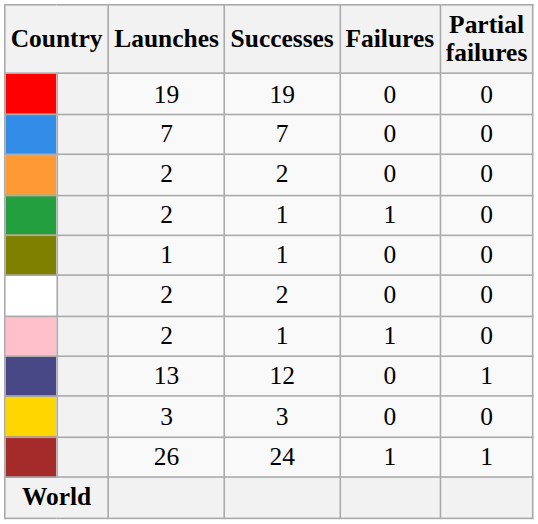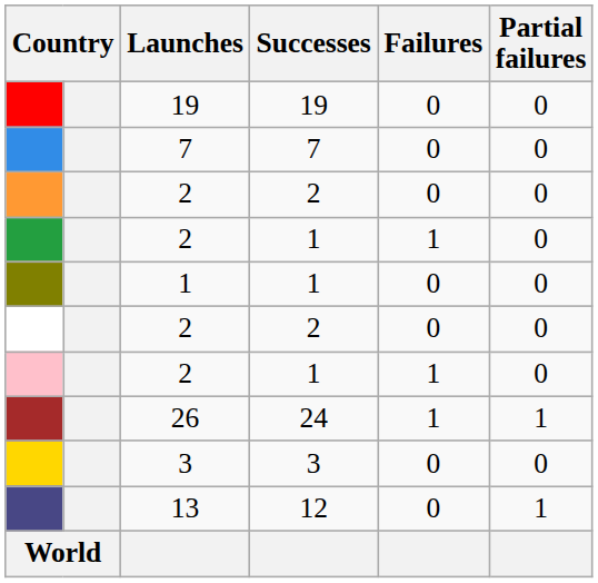 <table class="wikitable sortable" style="text-align:center;">
 <tr>
 <th colspan=2>Country</th>
 <th>Launches</th>
 <th>Successes</th>
 <th>Failures</th>
 <th>Partial <br> failures</th>
 </tr>
 <tr>
 <th scope=row style="background:#ff0000;"></th>
 <th style="text-align:left;"></th>
 <td>19</td>
 <td>19</td>
 <td>0</td>
 <td>0</td>
 </tr>
 <tr>
 <th scope=row style="background:#318ce7;"></th>
 <th style="text-align:left;"></th>
 <td>7</td>
 <td>7</td>
 <td>0</td>
 <td>0</td>
 </tr>
 <tr>
 <th scope=row style="background:#ff9933;"></th>
 <th style="text-align:left;"></th>
 <td>2</td>
 <td>2</td>
 <td>0</td>
 <td>0</td>
 </tr>
 <tr>
 <th scope=row style="background:#239f40;"></th>
 <th style="text-align:left;"></th>
 <td>2</td>
 <td>1</td>
 <td>1</td>
 <td>0</td>
 </tr>
 <tr>
 <th scope=row style="background:#808000;"></th>
 <th style="text-align:left;"></th>
 <td>1</td>
 <td>1</td>
 <td>0</td>
 <td>0</td>
 </tr>
 <tr>
 <th scope=row style="background:#ffffff;"></th>
 <th style="text-align:left;"></th>
 <td>2</td>
 <td>2</td>
 <td>0</td>
 <td>0</td>
 </tr>
 <tr>
 <th scope=row style="background:#ffc0cb;"></th>
 <th style="text-align:left;"></th>
 <td>2</td>
 <td>1</td>
 <td>1</td>
 <td>0</td>
 </tr>
 <tr>
-<th scope=row style="background:#484785;"></th>
+<th scope=row style="background:#a52a2a;"></th>
 <th style="text-align:left;"></th>
-<td>13</td>
-<td>12</td>
-<td>0</td>
+<td>26</td>
+<td>24</td>
+<td>1</td>
 <td>1</td>
 </tr>
 <tr>
 <th scope=row style="background:#ffd700;"></th>
 <th style="text-align:left;"></th>
 <td>3</td>
 <td>3</td>
 <td>0</td>
 <td>0</td>
 </tr>
 <tr>
-<th scope=row style="background:#a52a2a;"></th>
+<th scope=row style="background:#484785;"></th>
 <th style="text-align:left;"></th>
-<td>26</td>
-<td>24</td>
-<td>1</td>
+<td>13</td>
+<td>12</td>
+<td>0</td>
 <td>1</td>
 </tr>
 <tr class="sortbottom">
 <th colspan="2">World</th>
 <th></th>
 <th></th>
 <th></th>
 <th></th>
 </tr>
 </table>
